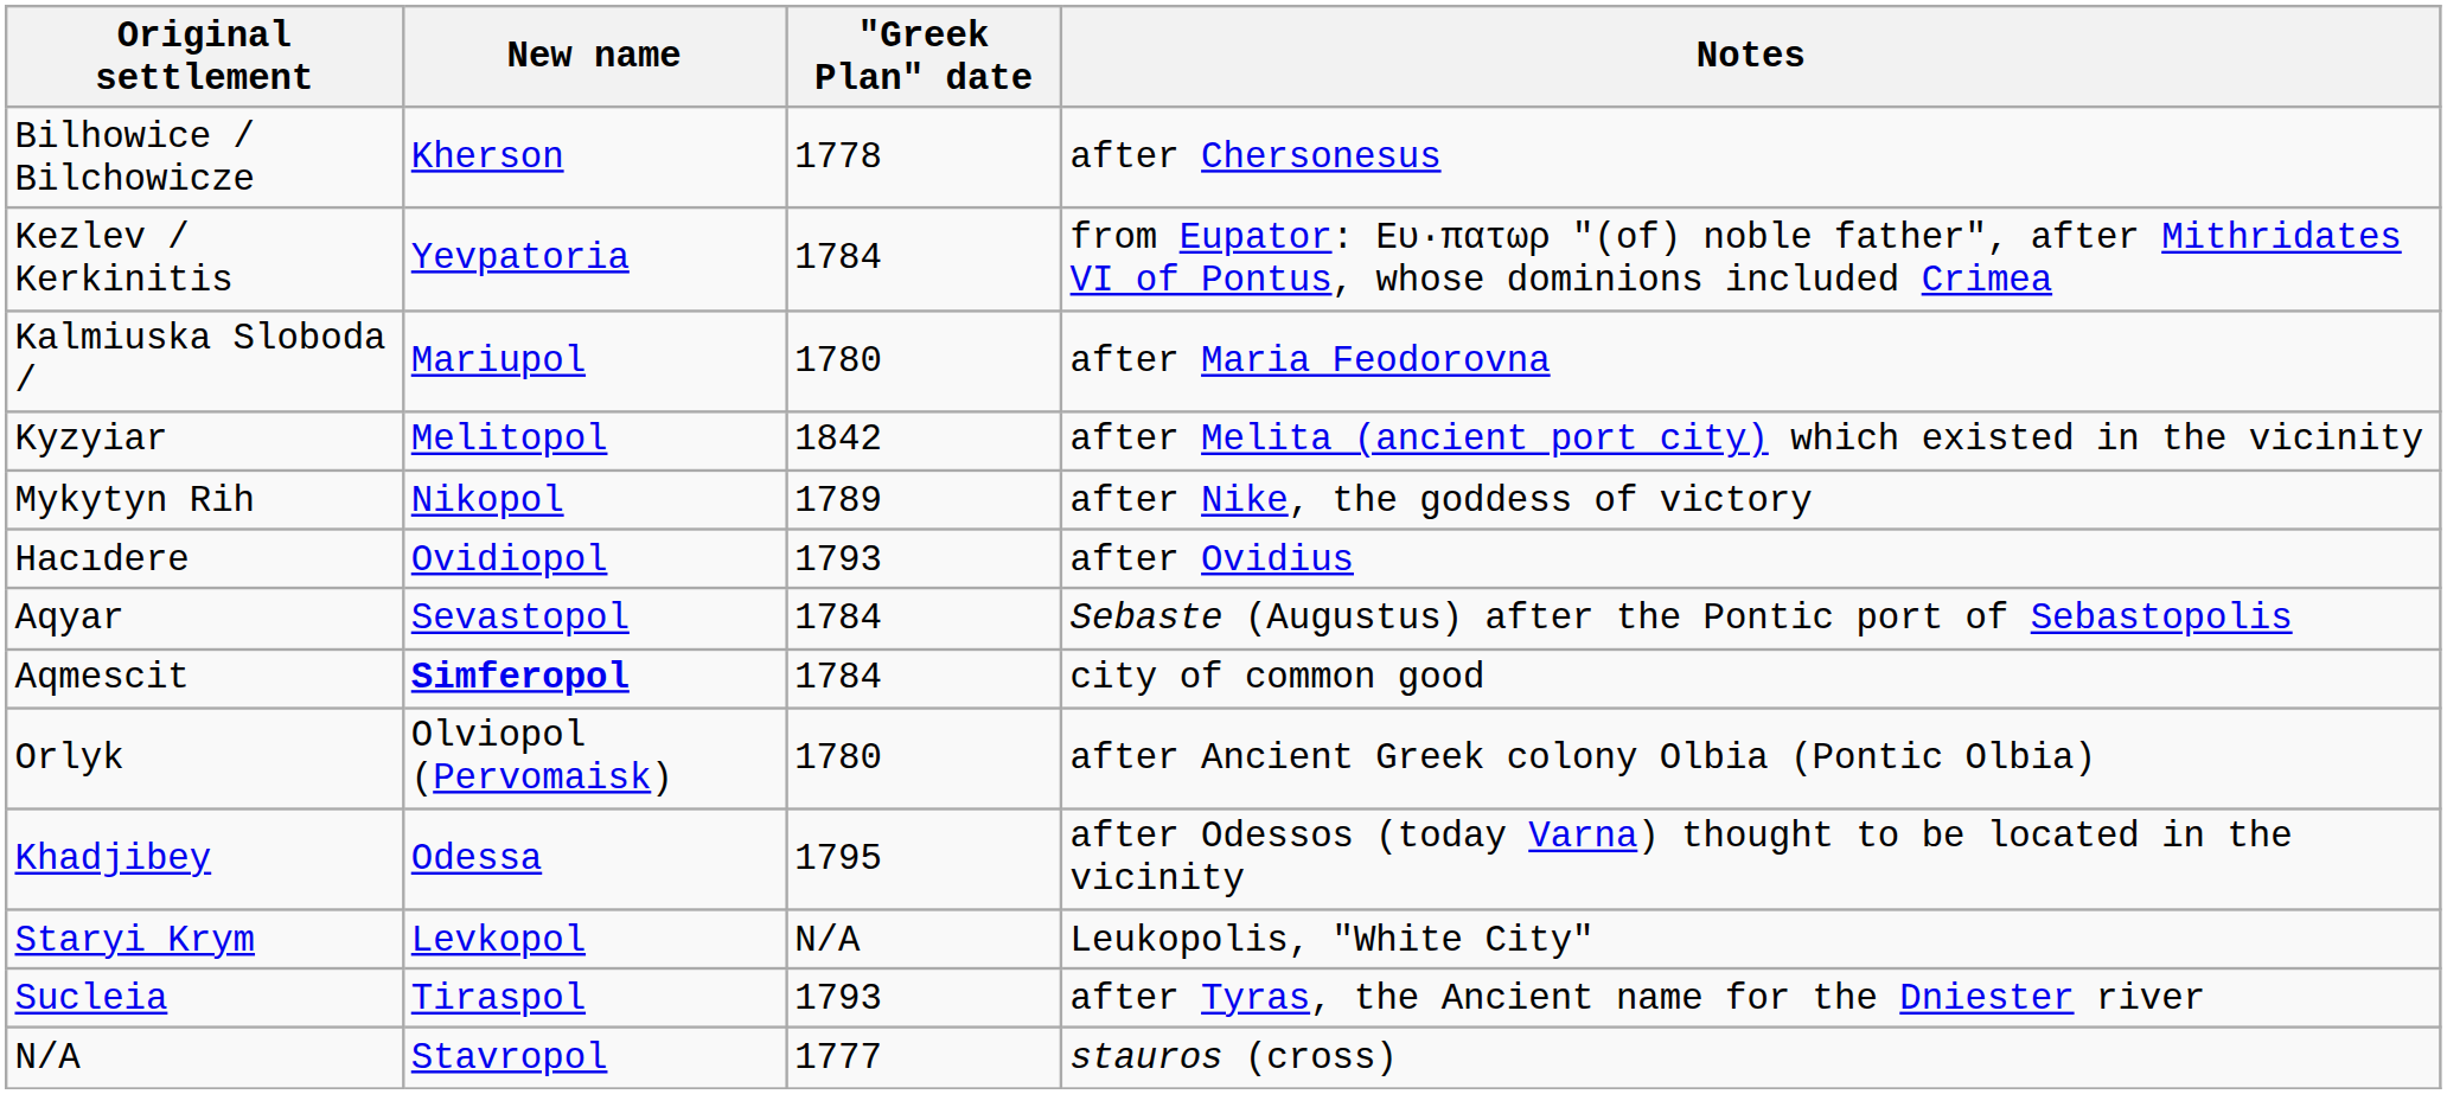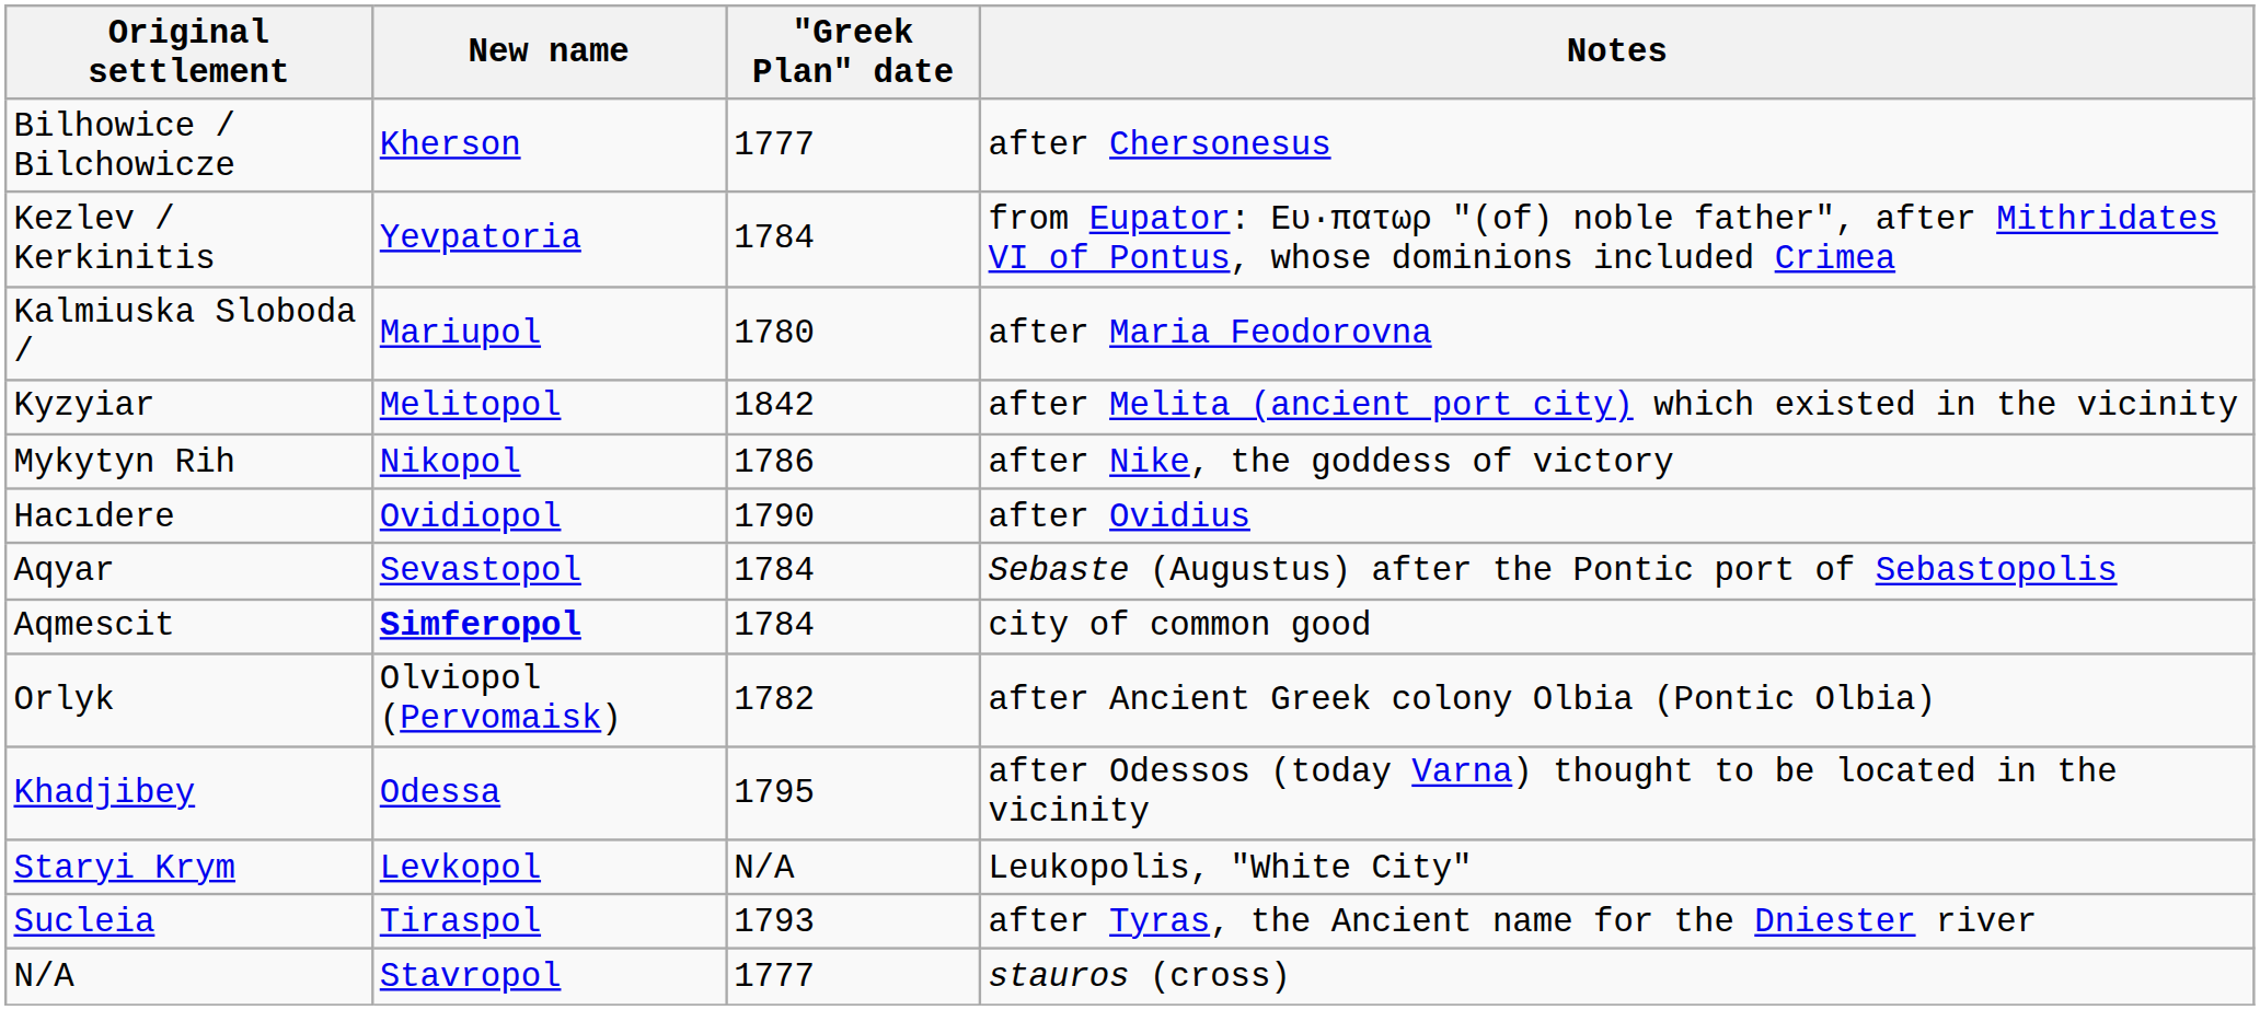 <table class="wikitable">
 <tr>
 <th>Original settlement</th>
 <th>New name</th>
 <th>"Greek Plan" date</th>
 <th>Notes</th>
 </tr>
 <tr>
 <td>Bilhowice / Bilchowicze</td>
 <td><a href='#'>Kherson</a></td>
-<td>1778</td>
+<td>1777</td>
 <td>after <a href='#'>Chersonesus</a></td>
 </tr>
 <tr>
 <td>Kezlev / Kerkinitis</td>
 <td><a href='#'>Yevpatoria</a></td>
 <td>1784</td>
 <td>from <a href='#'>Eupator</a>: Ευ·πατωρ "(of) noble father", after <a href='#'>Mithridates VI of Pontus</a>, whose dominions included <a href='#'>Crimea</a></td>
 </tr>
 <tr>
 <td>Kalmiuska Sloboda / </td>
 <td><a href='#'>Mariupol</a></td>
 <td>1780</td>
 <td>after <a href='#'>Maria Feodorovna</a></td>
 </tr>
 <tr>
 <td>Kyzyiar</td>
 <td><a href='#'>Melitopol</a></td>
 <td>1842</td>
 <td>after <a href='#'>Melita (ancient port city)</a> which existed in the vicinity</td>
 </tr>
 <tr>
 <td>Mykytyn Rih</td>
 <td><a href='#'>Nikopol</a></td>
-<td>1789</td>
+<td>1786</td>
 <td>after <a href='#'>Nike</a>, the goddess of victory</td>
 </tr>
 <tr>
 <td>Hacıdere</td>
 <td><a href='#'>Ovidiopol</a></td>
-<td>1793</td>
+<td>1790</td>
 <td>after <a href='#'>Ovidius</a></td>
 </tr>
 <tr>
 <td>Aqyar</td>
 <td><a href='#'>Sevastopol</a></td>
 <td>1784</td>
 <td><em>Sebaste</em> (Augustus) after the Pontic port of <a href='#'>Sebastopolis</a></td>
 </tr>
 <tr>
 <td>Aqmescit</td>
 <td><strong><a href='#'>Simferopol</a></strong></td>
 <td>1784</td>
 <td>city of common good</td>
 </tr>
 <tr>
 <td>Orlyk</td>
 <td>Olviopol (<a href='#'>Pervomaisk</a>)</td>
-<td>1780</td>
+<td>1782</td>
 <td>after Ancient Greek colony Olbia (Pontic Olbia)</td>
 </tr>
 <tr>
 <td><a href='#'>Khadjibey</a></td>
 <td><a href='#'>Odessa</a></td>
 <td>1795</td>
 <td>after Odessos (today <a href='#'>Varna</a>) thought to be located in the vicinity</td>
 </tr>
 <tr>
 <td><a href='#'>Staryi Krym</a></td>
 <td><a href='#'>Levkopol</a></td>
 <td>N/A</td>
 <td>Leukopolis, "White City"</td>
 </tr>
 <tr>
 <td><a href='#'>Sucleia</a> </td>
 <td><a href='#'>Tiraspol</a></td>
 <td>1793</td>
 <td>after <a href='#'>Tyras</a>, the Ancient name for the <a href='#'>Dniester</a> river</td>
 </tr>
 <tr>
 <td>N/A</td>
 <td><a href='#'>Stavropol</a></td>
 <td>1777</td>
 <td><em>stauros</em> (cross)</td>
 </tr>
 </table>
